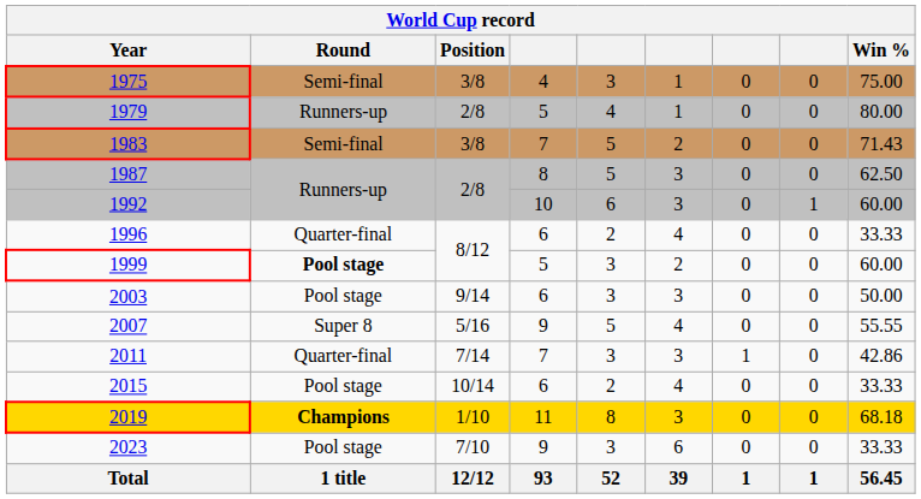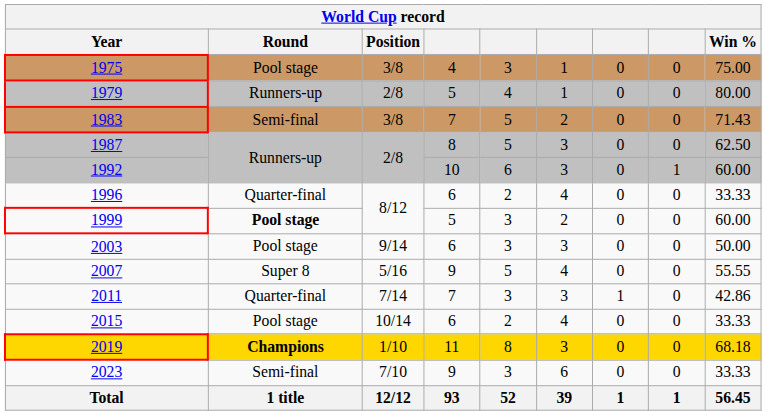 <table class="wikitable" style="text-align:center">
 <tr>
 <th colspan=9><a href='#'>World Cup</a> record</th>
 </tr>
 <tr>
 <th width=200>Year</th>
 <th width=150>Round</th>
 <th width=50>Position</th>
 <th width=50></th>
 <th width=50></th>
 <th width=50></th>
 <th width=50></th>
 <th width=50></th>
 <th width=50>Win %</th>
 </tr>
 <tr style="background:#cc9966">
 <td style="border:2px solid red"> <a href='#'>1975</a></td>
-<td>Semi-final</td>
+<td>Pool stage</td>
 <td>3/8</td>
 <td>4</td>
 <td>3</td>
 <td>1</td>
 <td>0</td>
 <td>0</td>
 <td>75.00</td>
 </tr>
 <tr style="background:silver">
 <td style="border:2px solid red"> <a href='#'>1979</a></td>
 <td>Runners-up</td>
 <td>2/8</td>
 <td>5</td>
 <td>4</td>
 <td>1</td>
 <td>0</td>
 <td>0</td>
 <td>80.00</td>
 </tr>
 <tr style="background:#cc9966">
 <td style="border:2px solid red"> <a href='#'>1983</a></td>
 <td>Semi-final</td>
 <td>3/8</td>
 <td>7</td>
 <td>5</td>
 <td>2</td>
 <td>0</td>
 <td>0</td>
 <td>71.43</td>
 </tr>
 <tr style="background:silver">
 <td>  <a href='#'>1987</a></td>
 <td rowspan=2>Runners-up</td>
 <td rowspan=2>2/8</td>
 <td>8</td>
 <td>5</td>
 <td>3</td>
 <td>0</td>
 <td>0</td>
 <td>62.50</td>
 </tr>
 <tr style="background:silver">
 <td>  <a href='#'>1992</a></td>
 <td>10</td>
 <td>6</td>
 <td>3</td>
 <td>0</td>
 <td>1</td>
 <td>60.00</td>
 </tr>
 <tr>
 <td>   <a href='#'>1996</a></td>
 <td>Quarter-final</td>
 <td rowspan=2>8/12</td>
 <td>6</td>
 <td>2</td>
 <td>4</td>
 <td>0</td>
 <td>0</td>
 <td>33.33</td>
 </tr>
 <tr>
 <td style="border:2px solid red">  <a href='#'>1999</a></td>
 <td><strong>Pool stage</strong></td>
 <td>5</td>
 <td>3</td>
 <td>2</td>
 <td>0</td>
 <td>0</td>
 <td>60.00</td>
 </tr>
 <tr>
 <td>   <a href='#'>2003</a></td>
 <td>Pool stage</td>
 <td>9/14</td>
 <td>6</td>
 <td>3</td>
 <td>3</td>
 <td>0</td>
 <td>0</td>
 <td>50.00</td>
 </tr>
 <tr>
 <td> <a href='#'>2007</a></td>
 <td>Super 8</td>
 <td>5/16</td>
 <td>9</td>
 <td>5</td>
 <td>4</td>
 <td>0</td>
 <td>0</td>
 <td>55.55</td>
 </tr>
 <tr>
 <td>   <a href='#'>2011</a></td>
 <td>Quarter-final</td>
 <td>7/14</td>
 <td>7</td>
 <td>3</td>
 <td>3</td>
 <td>1</td>
 <td>0</td>
 <td>42.86</td>
 </tr>
 <tr>
 <td>  <a href='#'>2015</a></td>
 <td>Pool stage</td>
 <td>10/14</td>
 <td>6</td>
 <td>2</td>
 <td>4</td>
 <td>0</td>
 <td>0</td>
 <td>33.33</td>
 </tr>
 <tr style="background:gold">
 <td style="border:2px solid red">  <a href='#'>2019</a></td>
 <td><strong>Champions</strong></td>
 <td>1/10</td>
 <td>11</td>
 <td>8</td>
 <td>3</td>
 <td>0</td>
 <td>0</td>
 <td>68.18</td>
 </tr>
 <tr>
 <td> <a href='#'>2023</a></td>
-<td>Pool stage</td>
+<td>Semi-final</td>
 <td>7/10</td>
 <td>9</td>
 <td>3</td>
 <td>6</td>
 <td>0</td>
 <td>0</td>
 <td>33.33</td>
 </tr>
 <tr>
 <th>Total</th>
 <th>1 title</th>
 <th>12/12</th>
 <th>93</th>
 <th>52</th>
 <th>39</th>
 <th>1</th>
 <th>1</th>
 <th>56.45</th>
 </tr>
 </table>
